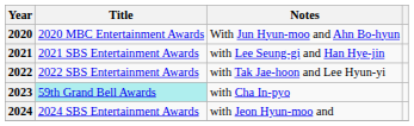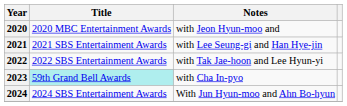 <table class="wikitable sortable plainrowheaders">
 <tr>
 <th scope="col">Year</th>
 <th scope="col">Title</th>
 <th scope="col">Notes</th>
 <th scope="col" class="unsortable"></th>
 </tr>
 <tr>
 <th scope="row">2020</th>
 <td><a href='#'>2020 MBC Entertainment Awards</a></td>
-<td>With <a href='#'>Jun Hyun-moo</a> and <a href='#'>Ahn Bo-hyun</a></td>
+<td>with <a href='#'>Jeon Hyun-moo</a> and </td>
 <td style="text-align:center"></td>
 </tr>
 <tr>
 <th scope="row">2021</th>
 <td><a href='#'>2021 SBS Entertainment Awards</a></td>
 <td>with <a href='#'>Lee Seung-gi</a> and <a href='#'>Han Hye-jin</a></td>
 <td style="text-align:center"></td>
 </tr>
 <tr>
 <th scope="row">2022</th>
 <td><a href='#'>2022 SBS Entertainment Awards</a></td>
 <td>with <a href='#'>Tak Jae-hoon</a> and Lee Hyun-yi</td>
 <td style="text-align:center"></td>
 </tr>
 <tr>
 <th scope="row">2023</th>
 <td style="background: paleturquoise;"><a href='#'>59th Grand Bell Awards</a></td>
 <td>with <a href='#'>Cha In-pyo</a></td>
 <td style="text-align:center"></td>
 </tr>
 <tr>
 <th scope="row">2024</th>
 <td><a href='#'>2024 SBS Entertainment Awards</a></td>
-<td>with <a href='#'>Jeon Hyun-moo</a> and </td>
+<td>With <a href='#'>Jun Hyun-moo</a> and <a href='#'>Ahn Bo-hyun</a></td>
 <td style="text-align:center"></td>
 </tr>
 <tr>
 </tr>
 </table>
